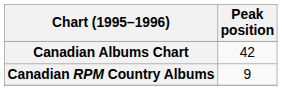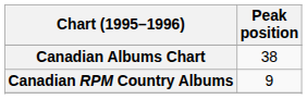 <table class="wikitable sortable plainrowheaders">
 <tr>
 <th>Chart (1995–1996)</th>
 <th>Peak<br>position</th>
 </tr>
 <tr>
 </tr>
 <tr>
 <th scope="row">Canadian Albums Chart</th>
-<td align="center">42</td>
+<td align="center">38</td>
 </tr>
 <tr>
 <th scope="row">Canadian <em>RPM</em> Country Albums</th>
 <td align="center">9</td>
 </tr>
 <tr>
 </tr>
 <tr>
 </tr>
 </table>
